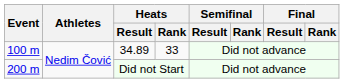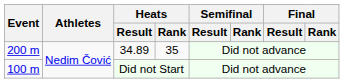 <table class="wikitable" border="1" style="font-size:90%">
 <tr>
 <th rowspan="2">Event</th>
 <th rowspan="2">Athletes</th>
 <th colspan="2">Heats</th>
 <th colspan="2">Semifinal</th>
 <th colspan="2">Final</th>
 </tr>
 <tr>
 <th>Result</th>
 <th>Rank</th>
 <th>Result</th>
 <th>Rank</th>
 <th>Result</th>
 <th>Rank</th>
 </tr>
 <tr align=center>
-<td><a href='#'>100 m</a></td>
+<td><a href='#'>200 m</a></td>
 <td rowspan=2><a href='#'>Nedim Čović</a></td>
 <td>34.89</td>
-<td>33</td>
+<td>35</td>
 <td colspan=4 bgcolor=honeydew>Did not advance</td>
 </tr>
 <tr align=center>
-<td><a href='#'>200 m</a></td>
+<td><a href='#'>100 m</a></td>
 <td colspan=2 bgcolor=honeydew>Did not Start</td>
 <td colspan=4 bgcolor=honeydew>Did not advance</td>
 </tr>
 </table>
